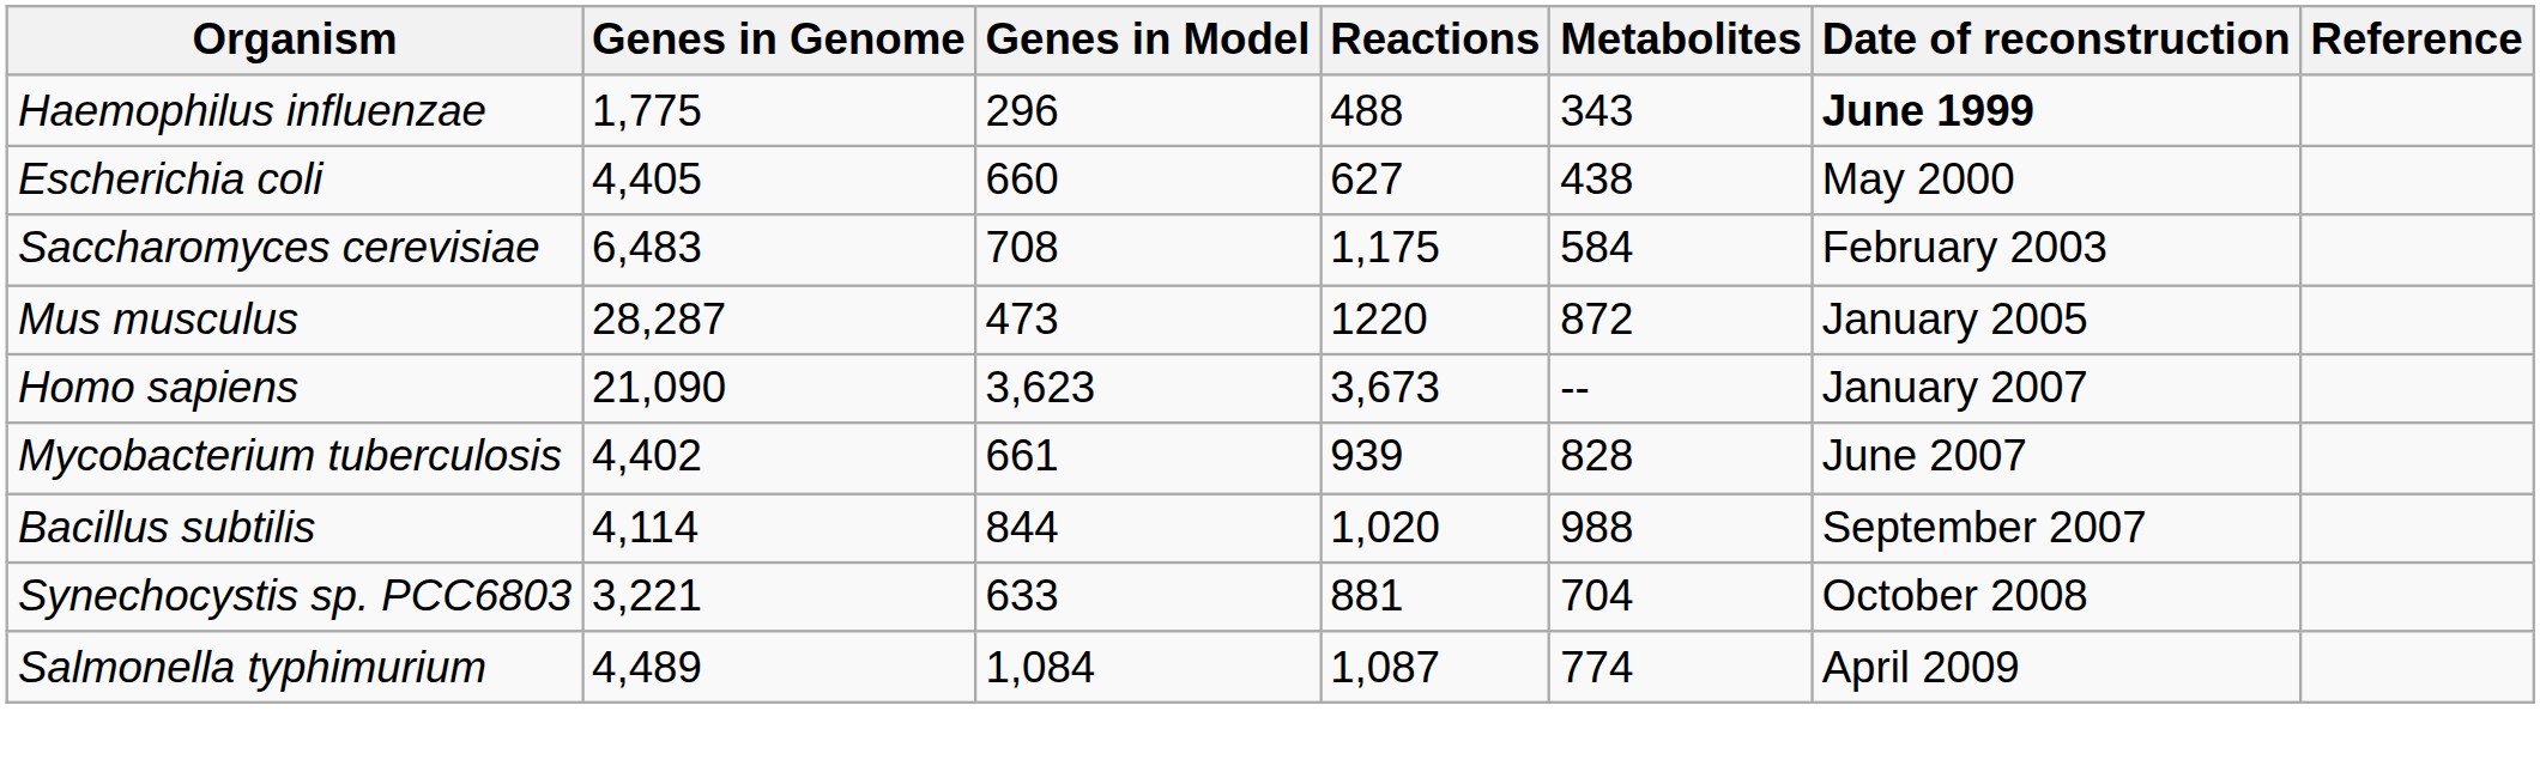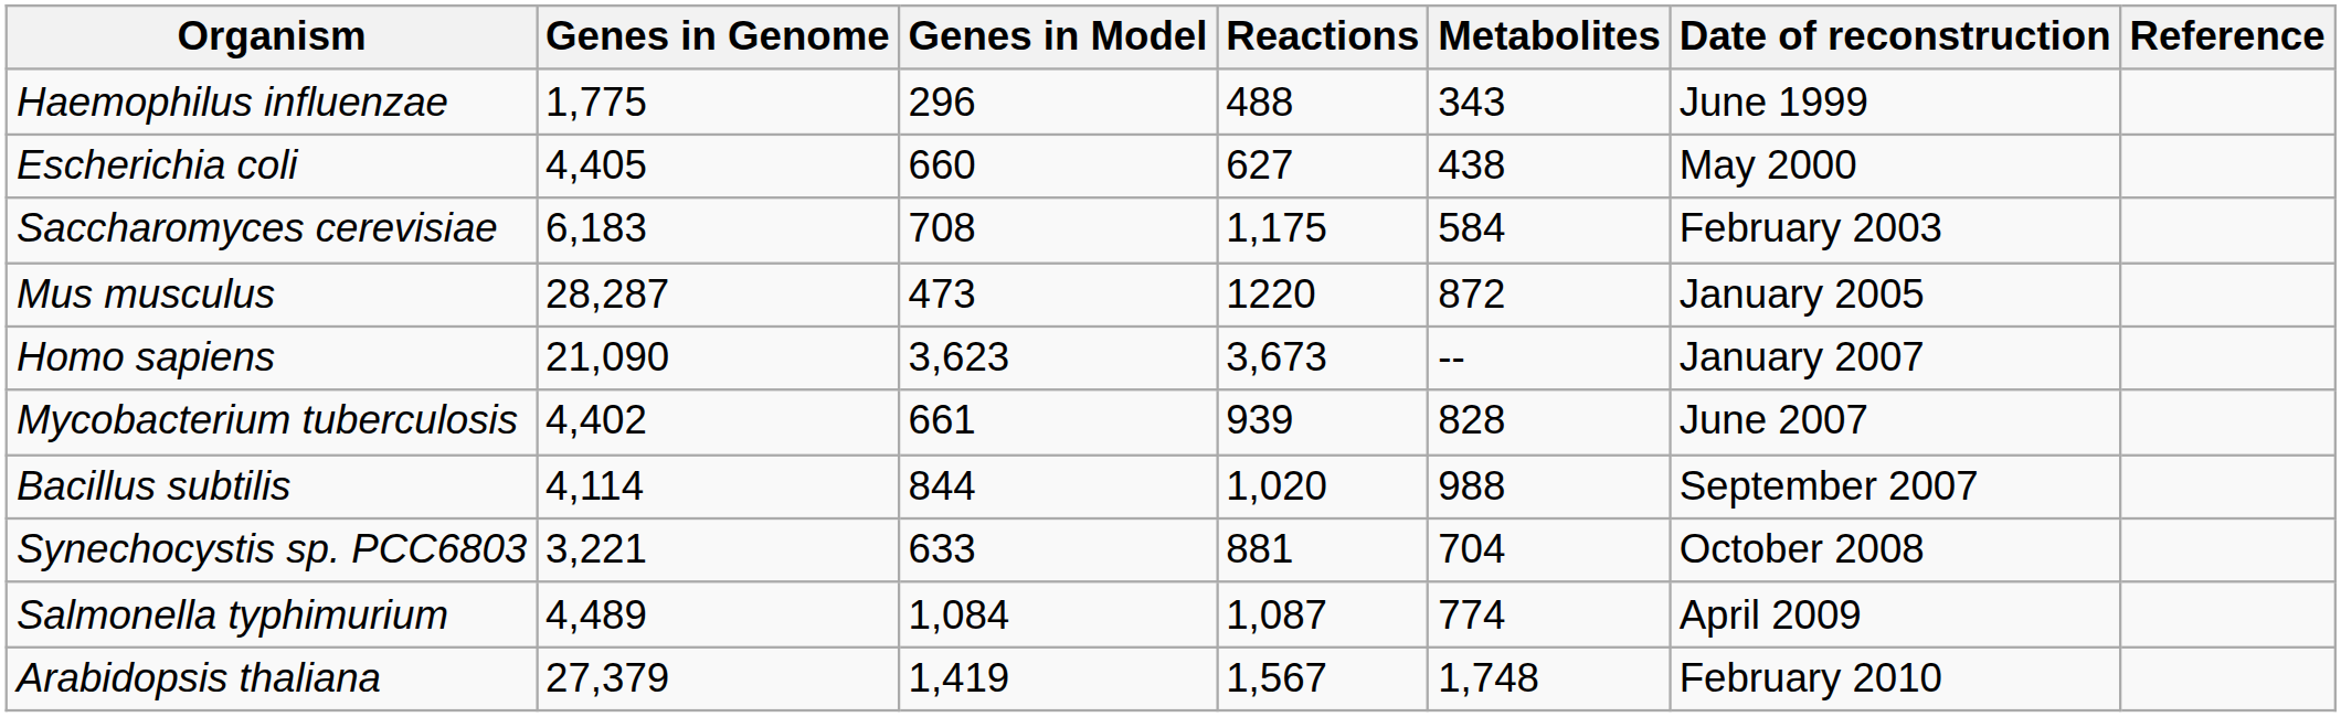 <table class="wikitable" style="margin:1em auto 1em auto; style=; margin:1em auto 1em auto;">
 <tr>
 <th>Organism</th>
 <th>Genes in Genome</th>
 <th>Genes in Model</th>
 <th>Reactions</th>
 <th>Metabolites</th>
 <th>Date of reconstruction</th>
 <th>Reference</th>
 </tr>
 <tr>
 <td><em>Haemophilus influenzae</em></td>
 <td>1,775</td>
 <td>296</td>
 <td>488</td>
 <td>343</td>
-<td><strong>June 1999</strong></td>
+<td>June 1999</td>
 <td></td>
 </tr>
 <tr>
 <td><em>Escherichia coli</em></td>
 <td>4,405</td>
 <td>660</td>
 <td>627</td>
 <td>438</td>
 <td>May 2000</td>
 <td></td>
 </tr>
 <tr>
 <td><em>Saccharomyces cerevisiae</em></td>
-<td>6,483</td>
+<td>6,183</td>
 <td>708</td>
 <td>1,175</td>
 <td>584</td>
 <td>February 2003</td>
 <td></td>
 </tr>
 <tr>
 <td><em>Mus musculus</em></td>
 <td>28,287</td>
 <td>473</td>
 <td>1220</td>
 <td>872</td>
 <td>January 2005</td>
 <td></td>
 </tr>
 <tr>
 <td><em>Homo sapiens</em></td>
 <td>21,090</td>
 <td>3,623</td>
 <td>3,673</td>
 <td>--</td>
 <td>January 2007</td>
 <td></td>
 </tr>
 <tr>
 <td><em>Mycobacterium tuberculosis</em></td>
 <td>4,402</td>
 <td>661</td>
 <td>939</td>
 <td>828</td>
 <td>June 2007</td>
 <td></td>
 </tr>
 <tr>
 <td><em>Bacillus subtilis</em></td>
 <td>4,114</td>
 <td>844</td>
 <td>1,020</td>
 <td>988</td>
 <td>September 2007</td>
 <td></td>
 </tr>
 <tr>
 <td><em>Synechocystis sp. PCC6803</em></td>
 <td>3,221</td>
 <td>633</td>
 <td>881</td>
 <td>704</td>
 <td>October 2008</td>
 <td></td>
 </tr>
 <tr>
 <td><em>Salmonella typhimurium</em></td>
 <td>4,489</td>
 <td>1,084</td>
 <td>1,087</td>
 <td>774</td>
 <td>April 2009</td>
 <td></td>
 </tr>
+<tr>
+<td><em>Arabidopsis thaliana</em></td>
+<td>27,379</td>
+<td>1,419</td>
+<td>1,567</td>
+<td>1,748</td>
+<td>February 2010</td>
+<td></td>
+</tr>
 </table>
